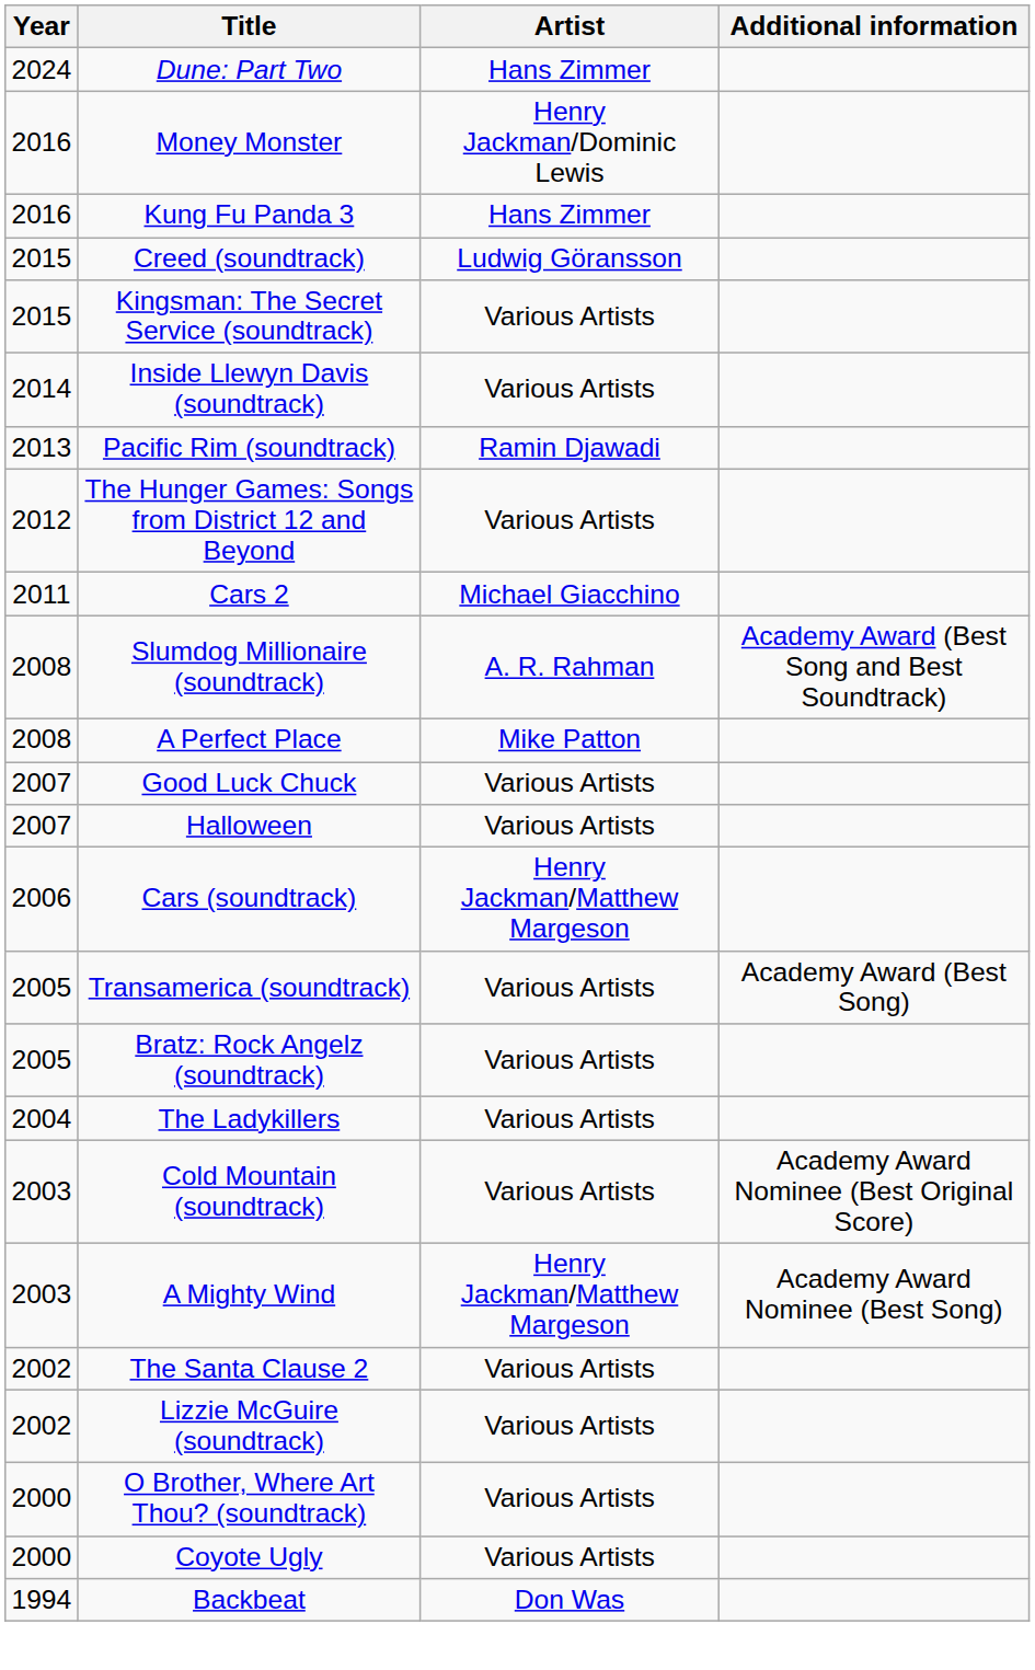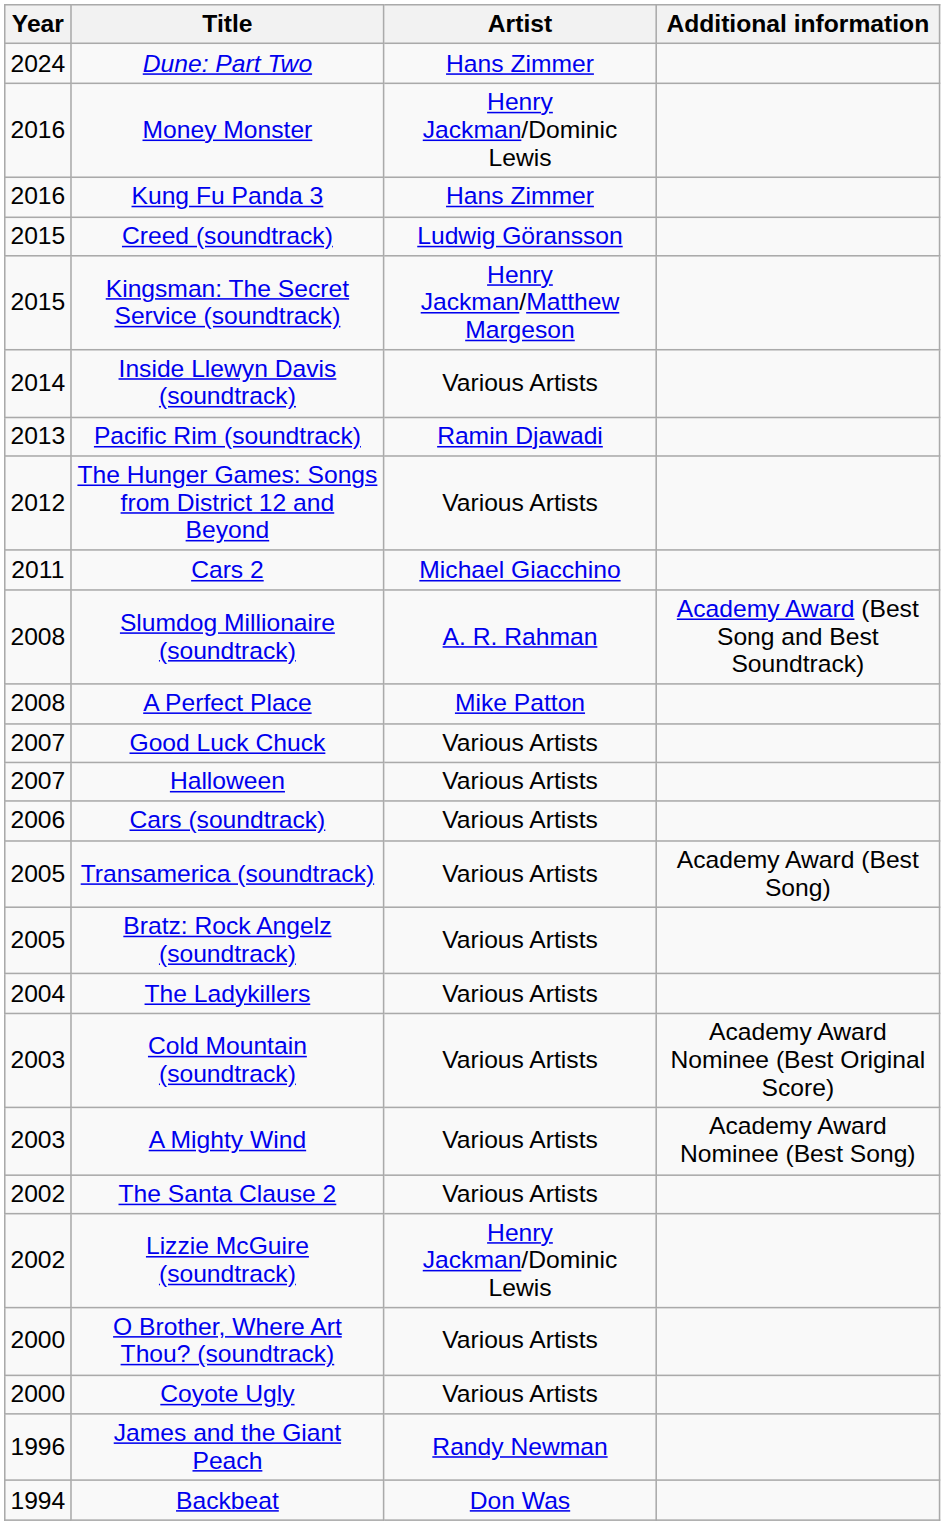 <table class="wikitable" style="text-align:center;">
 <tr>
 <th>Year</th>
 <th>Title</th>
 <th>Artist</th>
 <th>Additional information</th>
 </tr>
 <tr>
 <td>2024</td>
 <td><em><a href='#'>Dune: Part Two</a></em></td>
 <td><a href='#'>Hans Zimmer</a></td>
 <td></td>
 </tr>
 <tr>
 <td>2016</td>
 <td><a href='#'>Money Monster</a></td>
 <td><a href='#'>Henry Jackman</a>/Dominic Lewis</td>
 <td></td>
 </tr>
 <tr>
 <td>2016</td>
 <td><a href='#'>Kung Fu Panda 3</a></td>
 <td><a href='#'>Hans Zimmer</a></td>
 <td></td>
 </tr>
 <tr>
 <td>2015</td>
 <td><a href='#'>Creed (soundtrack)</a></td>
 <td><a href='#'>Ludwig Göransson</a></td>
 <td></td>
 </tr>
 <tr>
 <td>2015</td>
 <td><a href='#'>Kingsman: The Secret Service (soundtrack)</a></td>
-<td>Various Artists</td>
+<td><a href='#'>Henry Jackman</a>/<a href='#'>Matthew Margeson</a></td>
 <td></td>
 </tr>
 <tr>
 <td>2014</td>
 <td><a href='#'>Inside Llewyn Davis (soundtrack)</a></td>
 <td>Various Artists</td>
 <td></td>
 </tr>
 <tr>
 <td>2013</td>
 <td><a href='#'>Pacific Rim (soundtrack)</a></td>
 <td><a href='#'>Ramin Djawadi</a></td>
 <td></td>
 </tr>
 <tr>
 <td>2012</td>
 <td><a href='#'>The Hunger Games: Songs from District 12 and Beyond</a></td>
 <td>Various Artists</td>
 <td></td>
 </tr>
 <tr>
 <td>2011</td>
 <td><a href='#'>Cars 2</a></td>
 <td><a href='#'>Michael Giacchino</a></td>
 <td></td>
 </tr>
 <tr>
 <td>2008</td>
 <td><a href='#'>Slumdog Millionaire (soundtrack)</a></td>
 <td><a href='#'>A. R. Rahman</a></td>
 <td><a href='#'>Academy Award</a> (Best Song and Best Soundtrack)</td>
 </tr>
 <tr>
 <td>2008</td>
 <td><a href='#'>A Perfect Place</a></td>
 <td><a href='#'>Mike Patton</a></td>
 <td></td>
 </tr>
 <tr>
 <td>2007</td>
 <td><a href='#'>Good Luck Chuck</a></td>
 <td>Various Artists</td>
 <td></td>
 </tr>
 <tr>
 <td>2007</td>
 <td><a href='#'>Halloween</a></td>
 <td>Various Artists</td>
 <td></td>
 </tr>
 <tr>
 <td>2006</td>
 <td><a href='#'>Cars (soundtrack)</a></td>
-<td><a href='#'>Henry Jackman</a>/<a href='#'>Matthew Margeson</a></td>
+<td>Various Artists</td>
 <td></td>
 </tr>
 <tr>
 <td>2005</td>
 <td><a href='#'>Transamerica (soundtrack)</a></td>
 <td>Various Artists</td>
 <td>Academy Award (Best Song)</td>
 </tr>
 <tr>
 <td>2005</td>
 <td><a href='#'>Bratz: Rock Angelz (soundtrack)</a></td>
 <td>Various Artists</td>
 <td></td>
 </tr>
 <tr>
 <td>2004</td>
 <td><a href='#'>The Ladykillers</a></td>
 <td>Various Artists</td>
 <td></td>
 </tr>
 <tr>
 <td>2003</td>
 <td><a href='#'>Cold Mountain (soundtrack)</a></td>
 <td>Various Artists</td>
 <td>Academy Award Nominee (Best Original Score)</td>
 </tr>
 <tr>
 <td>2003</td>
 <td><a href='#'>A Mighty Wind</a></td>
-<td><a href='#'>Henry Jackman</a>/<a href='#'>Matthew Margeson</a></td>
+<td>Various Artists</td>
 <td>Academy Award Nominee (Best Song)</td>
 </tr>
 <tr>
 <td>2002</td>
 <td><a href='#'>The Santa Clause 2</a></td>
 <td>Various Artists</td>
 <td></td>
 </tr>
 <tr>
 <td>2002</td>
 <td><a href='#'>Lizzie McGuire (soundtrack)</a></td>
-<td>Various Artists</td>
+<td><a href='#'>Henry Jackman</a>/Dominic Lewis</td>
 <td></td>
 </tr>
 <tr>
 <td>2000</td>
 <td><a href='#'>O Brother, Where Art Thou? (soundtrack)</a></td>
 <td>Various Artists</td>
 <td></td>
 </tr>
 <tr>
 <td>2000</td>
 <td><a href='#'>Coyote Ugly</a></td>
 <td>Various Artists</td>
 <td></td>
 </tr>
 <tr>
+<td>1996</td>
+<td><a href='#'>James and the Giant Peach</a></td>
+<td><a href='#'>Randy Newman</a></td>
+<td></td>
+</tr>
+<tr>
 <td>1994</td>
 <td><a href='#'>Backbeat</a></td>
 <td><a href='#'>Don Was</a></td>
 <td></td>
 </tr>
 </table>
